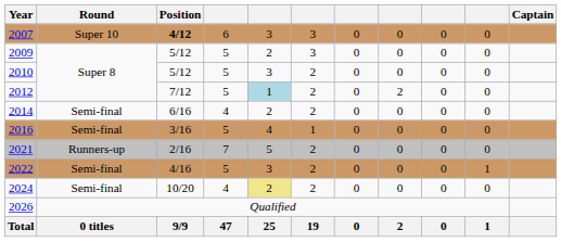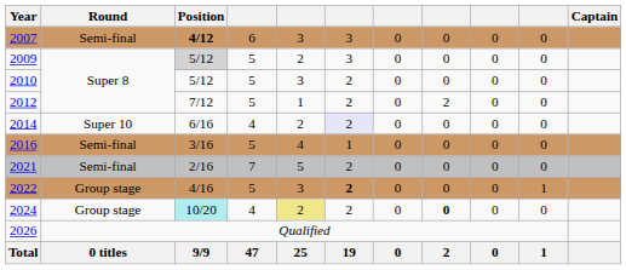 <table class="wikitable" style="text-align:center">
 <tr>
 <th scope=col>Year</th>
 <th width=150>Round</th>
 <th width=50>Position</th>
 <th width=50></th>
 <th width=50></th>
 <th width=50></th>
 <th width=50></th>
 <th width=50></th>
 <th width=50></th>
 <th width=50></th>
 <th width=50>Captain</th>
 </tr>
 <tr style="background:#c96">
 <td> <a href='#'>2007</a></td>
-<td>Super 10</td>
+<td>Semi-final</td>
 <td><strong>4/12</strong></td>
 <td>6</td>
 <td>3</td>
 <td>3</td>
 <td>0</td>
 <td>0</td>
 <td>0</td>
 <td>0</td>
 <td></td>
 </tr>
 <tr>
 <td> <a href='#'>2009</a></td>
 <td rowspan=3>Super 8</td>
-<td>5/12</td>
+<td style="background: lightgrey;">5/12</td>
 <td>5</td>
 <td>2</td>
 <td>3</td>
 <td>0</td>
 <td>0</td>
 <td>0</td>
 <td>0</td>
 <td></td>
 </tr>
 <tr>
 <td> <a href='#'>2010</a></td>
 <td>5/12</td>
 <td>5</td>
 <td>3</td>
 <td>2</td>
 <td>0</td>
 <td>0</td>
 <td>0</td>
 <td>0</td>
 <td></td>
 </tr>
 <tr>
 <td> <a href='#'>2012</a></td>
 <td>7/12</td>
 <td>5</td>
-<td style="background: lightblue;">1</td>
+<td>1</td>
 <td>2</td>
 <td>0</td>
 <td>2</td>
 <td>0</td>
 <td>0</td>
 <td></td>
 </tr>
 <tr>
 <td> <a href='#'>2014</a></td>
-<td>Semi-final</td>
+<td>Super 10</td>
 <td>6/16</td>
 <td>4</td>
 <td>2</td>
-<td>2</td>
+<td style="background: lavender;">2</td>
 <td>0</td>
 <td>0</td>
 <td>0</td>
 <td>0</td>
 <td></td>
 </tr>
 <tr style="background:#c96">
 <td> <a href='#'>2016</a></td>
 <td>Semi-final</td>
 <td>3/16</td>
 <td>5</td>
 <td>4</td>
 <td>1</td>
 <td>0</td>
 <td>0</td>
 <td>0</td>
 <td>0</td>
 <td></td>
 </tr>
 <tr style="background:silver">
 <td>  <a href='#'>2021</a></td>
-<td>Runners-up</td>
+<td>Semi-final</td>
 <td>2/16</td>
 <td>7</td>
 <td>5</td>
 <td>2</td>
 <td>0</td>
 <td>0</td>
 <td>0</td>
 <td>0</td>
 <td></td>
 </tr>
 <tr style="background:#c96">
 <td> <a href='#'>2022</a></td>
-<td>Semi-final</td>
+<td>Group stage</td>
 <td>4/16</td>
 <td>5</td>
 <td>3</td>
-<td>2</td>
+<td><strong>2</strong></td>
 <td>0</td>
 <td>0</td>
 <td>0</td>
 <td>1</td>
 <td></td>
 </tr>
 <tr>
 <td>  <a href='#'>2024</a></td>
-<td>Semi-final</td>
-<td>10/20</td>
+<td>Group stage</td>
+<td style="background: paleturquoise;">10/20</td>
 <td>4</td>
 <td style="background: khaki;">2</td>
 <td>2</td>
 <td>0</td>
-<td>0</td>
+<td><strong>0</strong></td>
 <td>0</td>
 <td>0</td>
 <td></td>
 </tr>
 <tr>
 <td>  <a href='#'>2026</a></td>
 <td colspan=9><em>Qualified</em></td>
 </tr>
 <tr>
 <th>Total</th>
 <th>0 titles</th>
 <th>9/9</th>
 <th>47</th>
 <th>25</th>
 <th>19</th>
 <th>0</th>
 <th>2</th>
 <th>0</th>
 <th>1</th>
 <th></th>
 </tr>
 </table>
